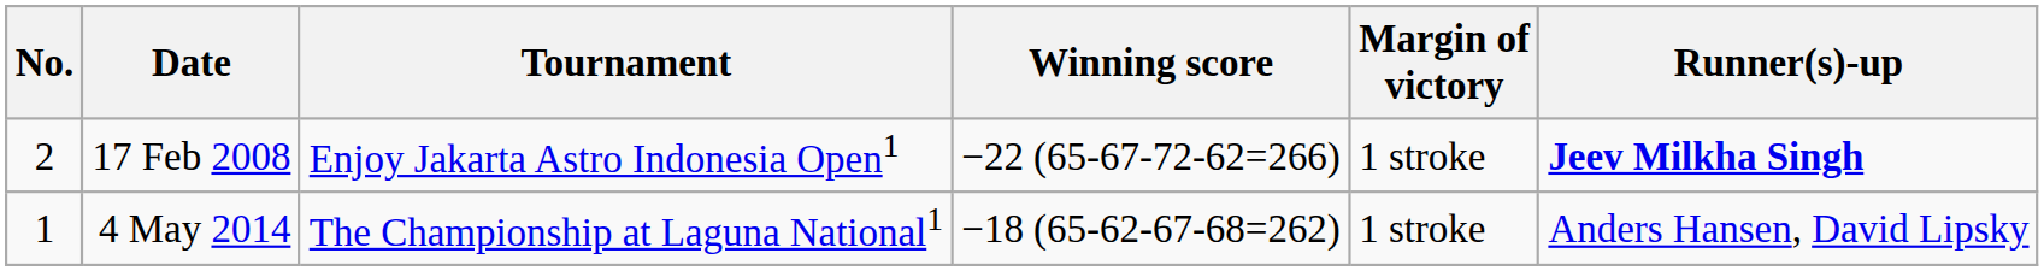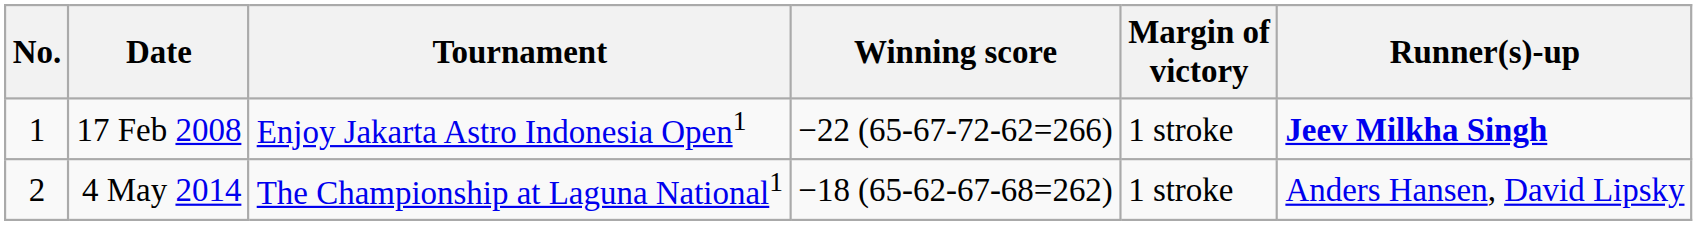 <table class="wikitable" style="font-size:95%;">
 <tr>
 <th>No.</th>
 <th>Date</th>
 <th>Tournament</th>
 <th>Winning score</th>
 <th>Margin of<br>victory</th>
 <th>Runner(s)-up</th>
 </tr>
 <tr>
-<td align=center>2</td>
+<td align=center>1</td>
 <td align=right>17 Feb <a href='#'>2008</a></td>
 <td><a href='#'>Enjoy Jakarta Astro Indonesia Open</a><sup>1</sup></td>
 <td>−22 (65-67-72-62=266)</td>
 <td>1 stroke</td>
 <td><strong> <a href='#'>Jeev Milkha Singh</a></strong></td>
 </tr>
 <tr>
-<td align=center>1</td>
+<td align=center>2</td>
 <td align=right>4 May <a href='#'>2014</a></td>
 <td><a href='#'>The Championship at Laguna National</a><sup>1</sup></td>
 <td>−18 (65-62-67-68=262)</td>
 <td>1 stroke</td>
 <td> <a href='#'>Anders Hansen</a>,  <a href='#'>David Lipsky</a></td>
 </tr>
 </table>
